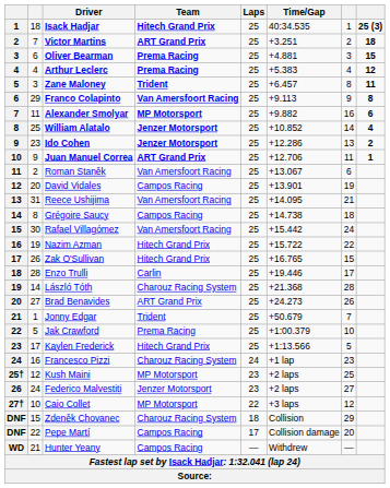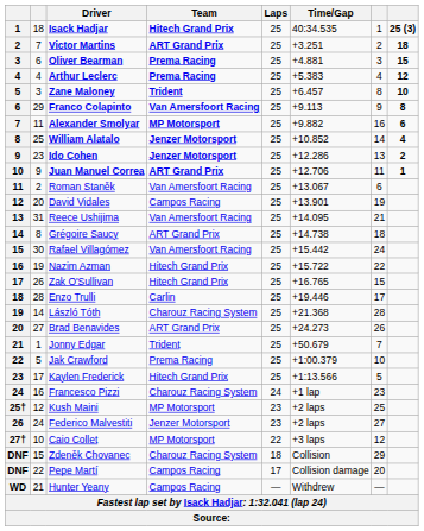 <table class="wikitable" style="font-size:85%">
 <tr>
 <th></th>
 <th></th>
 <th>Driver</th>
 <th>Team</th>
 <th>Laps</th>
 <th>Time/Gap</th>
 <th></th>
 <th></th>
 </tr>
 <tr>
 <th>1</th>
 <td align="center">18</td>
 <td><strong> <a href='#'>Isack Hadjar</a></strong></td>
 <td><strong><a href='#'>Hitech Grand Prix</a></strong></td>
 <td align="center">25</td>
 <td>40:34.535</td>
 <td align="center">1</td>
 <td align="center"><strong>25 (3)</strong></td>
 </tr>
 <tr>
 <th>2</th>
 <td align="center">7</td>
 <td><strong> <a href='#'>Victor Martins</a></strong></td>
 <td><strong><a href='#'>ART Grand Prix</a></strong></td>
 <td align="center">25</td>
 <td>+3.251</td>
 <td align="center">2</td>
 <td align="center"><strong>18</strong></td>
 </tr>
 <tr>
 <th>3</th>
 <td align="center">6</td>
 <td><strong> <a href='#'>Oliver Bearman</a></strong></td>
 <td><strong><a href='#'>Prema Racing</a></strong></td>
 <td align="center">25</td>
 <td>+4.881</td>
 <td align="center">3</td>
 <td align="center"><strong>15</strong></td>
 </tr>
 <tr>
 <th>4</th>
 <td align="center">4</td>
 <td> <strong><a href='#'>Arthur Leclerc</a></strong></td>
 <td><strong><a href='#'>Prema Racing</a></strong></td>
 <td align="center">25</td>
 <td>+5.383</td>
 <td align="center">4</td>
 <td align="center"><strong>12</strong></td>
 </tr>
 <tr>
 <th>5</th>
 <td align="center">3</td>
 <td> <strong><a href='#'>Zane Maloney</a></strong></td>
 <td><strong><a href='#'>Trident</a></strong></td>
 <td align="center">25</td>
 <td>+6.457</td>
 <td align="center">8</td>
-<td align="center"><strong>11</strong></td>
+<td align="center"><strong>10</strong></td>
 </tr>
 <tr>
 <th>6</th>
 <td align="center">29</td>
 <td> <strong><a href='#'>Franco Colapinto</a></strong></td>
 <td><strong><a href='#'>Van Amersfoort Racing</a></strong></td>
 <td align="center">25</td>
 <td>+9.113</td>
 <td align="center">9</td>
 <td align="center"><strong>8</strong></td>
 </tr>
 <tr>
 <th>7</th>
 <td align="center">11</td>
 <td><strong> <a href='#'>Alexander Smolyar</a></strong></td>
 <td><strong><a href='#'>MP Motorsport</a></strong></td>
 <td align="center">25</td>
 <td>+9.882</td>
 <td align="center">16</td>
 <td align="center"><strong>6</strong></td>
 </tr>
 <tr>
 <th>8</th>
 <td align="center">25</td>
 <td> <strong><a href='#'>William Alatalo</a></strong></td>
 <td><strong><a href='#'>Jenzer Motorsport</a></strong></td>
 <td align="center">25</td>
 <td>+10.852</td>
 <td align="center">14</td>
 <td align="center"><strong>4</strong></td>
 </tr>
 <tr>
 <th>9</th>
 <td align="center">23</td>
 <td> <strong><a href='#'>Ido Cohen</a></strong></td>
 <td><strong><a href='#'>Jenzer Motorsport</a></strong></td>
 <td align="center">25</td>
 <td>+12.286</td>
 <td align="center">13</td>
 <td align="center"><strong>2</strong></td>
 </tr>
 <tr>
 <th>10</th>
 <td align="center">9</td>
 <td> <strong><a href='#'>Juan Manuel Correa</a></strong></td>
 <td><strong><a href='#'>ART Grand Prix</a></strong></td>
 <td align="center">25</td>
 <td>+12.706</td>
 <td align="center">11</td>
 <td align="center"><strong>1</strong></td>
 </tr>
 <tr>
 <th>11</th>
 <td align="center">2</td>
 <td> <a href='#'>Roman Staněk</a></td>
 <td><a href='#'>Van Amersfoort Racing</a></td>
 <td align="center">25</td>
 <td>+13.067</td>
 <td align="center">6</td>
 <td align="center"></td>
 </tr>
 <tr>
 <th>12</th>
 <td align="center">20</td>
 <td> <a href='#'>David Vidales</a></td>
 <td><a href='#'>Campos Racing</a></td>
 <td align="center">25</td>
 <td>+13.901</td>
 <td align="center">19</td>
 <td align="center"></td>
 </tr>
 <tr>
 <th>13</th>
 <td align="center">31</td>
 <td> <a href='#'>Reece Ushijima</a></td>
 <td><a href='#'>Van Amersfoort Racing</a></td>
 <td align="center">25</td>
 <td>+14.095</td>
 <td align="center">21</td>
 <td align="center"></td>
 </tr>
 <tr>
 <th>14</th>
 <td align="center">8</td>
 <td> <a href='#'>Grégoire Saucy</a></td>
-<td><a href='#'>Campos Racing</a></td>
+<td><a href='#'>ART Grand Prix</a></td>
 <td align="center">25</td>
 <td>+14.738</td>
 <td align="center">18</td>
 <td align="center"></td>
 </tr>
 <tr>
 <th>15</th>
 <td align="center">30</td>
 <td> <a href='#'>Rafael Villagómez</a></td>
 <td><a href='#'>Van Amersfoort Racing</a></td>
 <td align="center">25</td>
 <td>+15.442</td>
 <td align="center">24</td>
 <td align="center"></td>
 </tr>
 <tr>
 <th>16</th>
 <td align="center">19</td>
 <td> <a href='#'>Nazim Azman</a></td>
 <td><a href='#'>Hitech Grand Prix</a></td>
 <td align="center">25</td>
 <td>+15.722</td>
 <td align="center">22</td>
 <td align="center"></td>
 </tr>
 <tr>
 <th>17</th>
 <td align="center">26</td>
 <td> <a href='#'>Zak O'Sullivan</a></td>
 <td><a href='#'>Hitech Grand Prix</a></td>
 <td align="center">25</td>
 <td>+16.765</td>
 <td align="center">15</td>
 <td align="center"></td>
 </tr>
 <tr>
 <th>18</th>
 <td align="center">28</td>
 <td> <a href='#'>Enzo Trulli</a></td>
 <td><a href='#'>Carlin</a></td>
 <td align="center">25</td>
 <td>+19.446</td>
 <td align="center">17</td>
 <td align="center"></td>
 </tr>
 <tr>
 <th>19</th>
 <td align="center">14</td>
 <td> <a href='#'>László Tóth</a></td>
 <td><a href='#'>Charouz Racing System</a></td>
 <td align="center">25</td>
 <td>+21.368</td>
 <td align="center">28</td>
 <td align="center"></td>
 </tr>
 <tr>
 <th>20</th>
 <td align="center">27</td>
 <td> <a href='#'>Brad Benavides</a></td>
 <td><a href='#'>ART Grand Prix</a></td>
 <td align="center">25</td>
 <td>+24.273</td>
 <td align="center">26</td>
 <td align="center"></td>
 </tr>
 <tr>
 <th>21</th>
 <td align="center">1</td>
 <td> <a href='#'>Jonny Edgar</a></td>
 <td><a href='#'>Trident</a></td>
 <td align="center">25</td>
 <td>+50.679</td>
 <td align="center">7</td>
 <td align="center"></td>
 </tr>
 <tr>
 <th>22</th>
 <td align="center">5</td>
 <td> <a href='#'>Jak Crawford</a></td>
 <td><a href='#'>Prema Racing</a></td>
 <td align="center">25</td>
 <td>+1:00.379</td>
 <td align="center">10</td>
 <td align="center"></td>
 </tr>
 <tr>
 <th>23</th>
 <td align="center">17</td>
 <td> <a href='#'>Kaylen Frederick</a></td>
 <td><a href='#'>Hitech Grand Prix</a></td>
 <td align="center">25</td>
 <td>+1:13.566</td>
 <td align="center">5</td>
 <td align="center"></td>
 </tr>
 <tr>
 <th>24</th>
 <td align="center">16</td>
 <td> <a href='#'>Francesco Pizzi</a></td>
 <td><a href='#'>Charouz Racing System</a></td>
 <td align="center">24</td>
 <td>+1 lap</td>
 <td align="center">23</td>
 <td align="center"></td>
 </tr>
 <tr>
 <th>25†</th>
 <td align="center">12</td>
 <td> <a href='#'>Kush Maini</a></td>
 <td><a href='#'>MP Motorsport</a></td>
 <td align="center">23</td>
 <td>+2 laps</td>
 <td align="center">25</td>
 <td align="center"></td>
 </tr>
 <tr>
 <th>26</th>
 <td align="center">24</td>
 <td> <a href='#'>Federico Malvestiti</a></td>
 <td><a href='#'>Jenzer Motorsport</a></td>
 <td align="center">23</td>
 <td>+2 laps</td>
 <td align="center">27</td>
 <td align="center"></td>
 </tr>
 <tr>
 <th>27†</th>
 <td align="center">10</td>
 <td> <a href='#'>Caio Collet</a></td>
 <td><a href='#'>MP Motorsport</a></td>
 <td align="center">22</td>
 <td>+3 laps</td>
 <td align="center">12</td>
 <td align="center"></td>
 </tr>
 <tr>
 <th>DNF</th>
 <td align="center">15</td>
 <td> <a href='#'>Zdeněk Chovanec</a></td>
 <td><a href='#'>Charouz Racing System</a></td>
 <td align="center">18</td>
 <td>Collision</td>
 <td align="center">29</td>
 <td align="center"></td>
 </tr>
 <tr>
 <th>DNF</th>
 <td align="center">22</td>
 <td> <a href='#'>Pepe Martí</a></td>
 <td><a href='#'>Campos Racing</a></td>
 <td align="center">17</td>
 <td>Collision damage</td>
 <td align="center">20</td>
 <td align="center"></td>
 </tr>
 <tr>
 <th>WD</th>
 <td align="center">21</td>
 <td> <a href='#'>Hunter Yeany</a></td>
 <td><a href='#'>Campos Racing</a></td>
 <td align="center">—</td>
 <td>Withdrew</td>
 <td align="center">—</td>
 <td align="center"></td>
 </tr>
 <tr>
 <th colspan="8"><em>Fastest lap set by</em> <strong> <a href='#'>Isack Hadjar</a><strong><em>: 1:32.041 (lap 24)<em></th>
 </tr>
 <tr>
 <th colspan="8">Source:</th>
 </tr>
 </table>
